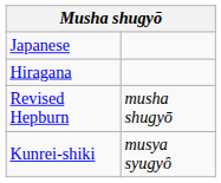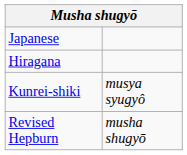 <table border=1 width=200 cellpadding=2 cellspacing=0 align=right style="margin-left: 5px" class="wikitable">
 <tr>
 <th th colspan=2 align=center bgcolor=#ffcc99><strong><em>Musha shugyō</em></strong></th>
 </tr>
 <tr>
 <td><a href='#'>Japanese</a></td>
 <td></td>
 </tr>
 <tr>
 <td><a href='#'>Hiragana</a></td>
 <td></td>
 </tr>
 <tr>
+<td><a href='#'>Kunrei-shiki</a></td>
+<td><em>musya syugyô</em></td>
+</tr>
+<tr>
 <td><a href='#'>Revised Hepburn</a></td>
 <td><em>musha shugyō</em></td>
 </tr>
-<tr>
-<td><a href='#'>Kunrei-shiki</a></td>
-<td><em>musya syugyô</em></td>
-</tr>
 </table>
